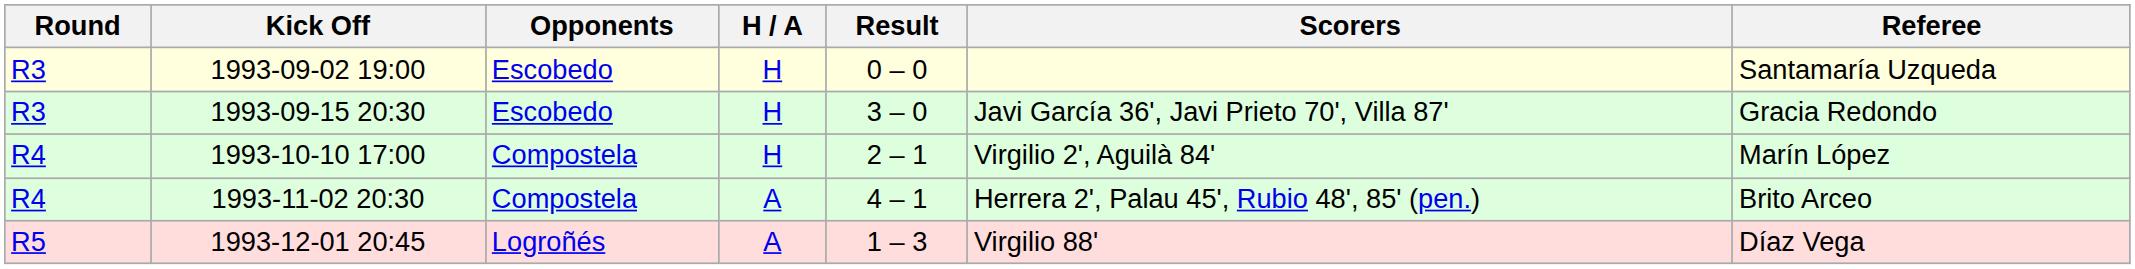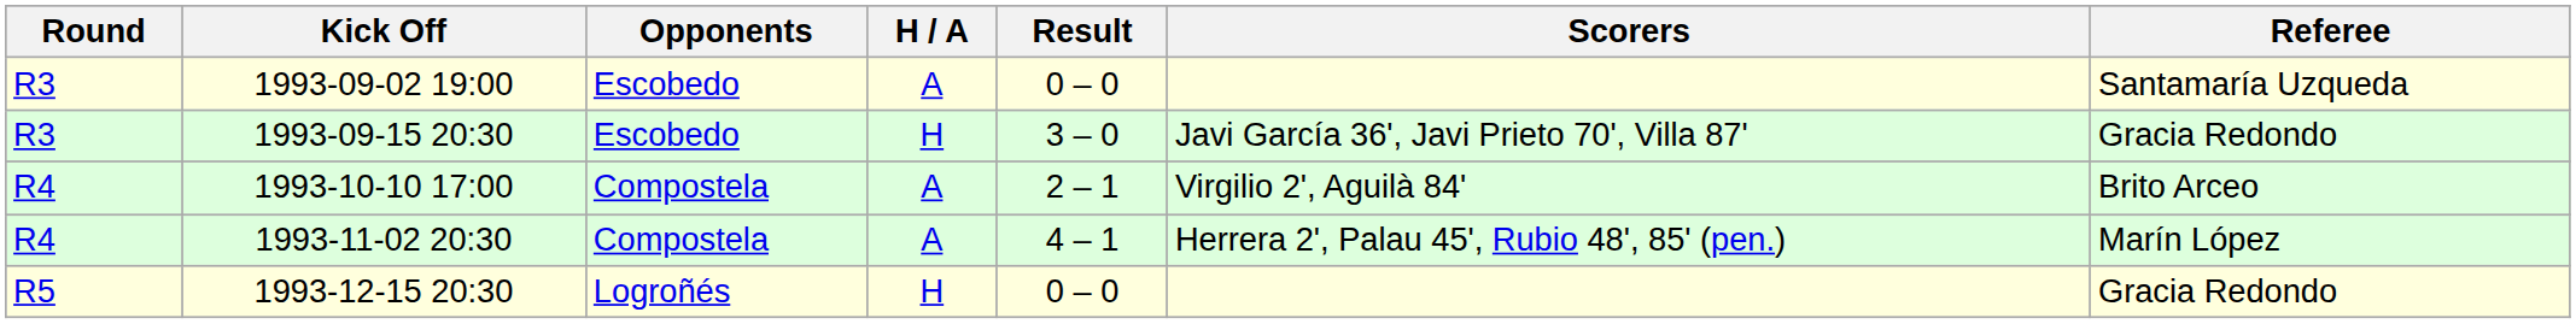 <table class="wikitable" style="width:99%;">
 <tr style="background:#f0f6ff;">
 <th>Round</th>
 <th>Kick Off</th>
 <th>Opponents</th>
 <th>H / A</th>
 <th>Result</th>
 <th>Scorers</th>
 <th>Referee</th>
 </tr>
 <tr bgcolor="#ffffdd">
 <td><a href='#'>R3</a></td>
 <td align=center>1993-09-02 19:00</td>
 <td><a href='#'>Escobedo</a></td>
-<td align=center><a href='#'>H</a></td>
+<td align=center><a href='#'>A</a></td>
 <td align=center>0 – 0</td>
 <td></td>
 <td>Santamaría Uzqueda</td>
 </tr>
 <tr bgcolor="#ddffdd">
 <td><a href='#'>R3</a></td>
 <td align=center>1993-09-15 20:30</td>
 <td><a href='#'>Escobedo</a></td>
 <td align=center><a href='#'>H</a></td>
 <td align=center>3 – 0</td>
 <td>Javi García 36', Javi Prieto 70', Villa 87'</td>
 <td>Gracia Redondo</td>
 </tr>
 <tr bgcolor="#ddffdd">
 <td><a href='#'>R4</a></td>
 <td align=center>1993-10-10 17:00</td>
 <td><a href='#'>Compostela</a></td>
-<td align=center><a href='#'>H</a></td>
+<td align=center><a href='#'>A</a></td>
 <td align=center>2 – 1</td>
 <td>Virgilio 2', Aguilà 84'</td>
-<td>Marín López</td>
+<td>Brito Arceo</td>
 </tr>
 <tr bgcolor="#ddffdd">
 <td><a href='#'>R4</a></td>
 <td align=center>1993-11-02 20:30</td>
 <td><a href='#'>Compostela</a></td>
 <td align=center><a href='#'>A</a></td>
 <td align=center>4 – 1</td>
 <td>Herrera 2', Palau 45', <a href='#'>Rubio</a> 48', 85' (<a href='#'>pen.</a>)</td>
-<td>Brito Arceo</td>
+<td>Marín López</td>
 </tr>
-<tr bgcolor="#ffdddd">
+<tr bgcolor="#ffffdd">
 <td><a href='#'>R5</a></td>
-<td align=center>1993-12-01 20:45</td>
+<td align=center>1993-12-15 20:30</td>
 <td><a href='#'>Logroñés</a></td>
-<td align=center><a href='#'>A</a></td>
-<td align=center>1 – 3</td>
-<td>Virgilio 88'</td>
-<td>Díaz Vega</td>
+<td align=center><a href='#'>H</a></td>
+<td align=center>0 – 0</td>
+<td></td>
+<td>Gracia Redondo</td>
 </tr>
 </table>
